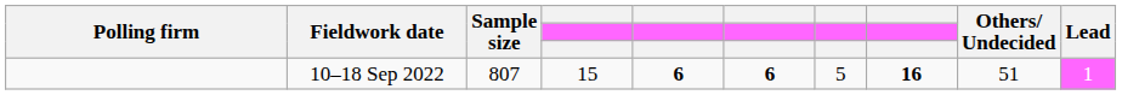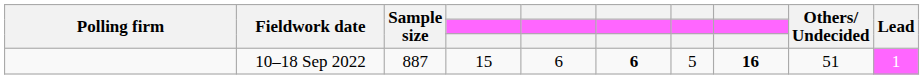 <table class="wikitable collapsible" style="text-align:center; font-size:95%; line-height:16px;">
 <tr>
 <th rowspan="3" style="width:200px;">Polling firm</th>
 <th rowspan="3" style="width:125px;">Fieldwork date</th>
 <th rowspan="3" style="width:40px;">Sample size</th>
 <th class="unsortable" style="width:60px;"></th>
 <th class="unsortable" style="width:60px;"></th>
 <th style="width:60px;"></th>
 <th style="width:30px;"></th>
 <th class="unsortable" style="width:60px;"></th>
 <th rowspan="3">Others/<br>Undecided</th>
 <th rowspan="3">Lead</th>
 </tr>
 <tr>
 <th style="color:inherit;background:#FF66FF;"></th>
 <th style="color:inherit;background:#FF66FF;"></th>
 <th style="color:inherit;background:#FF66FF;"></th>
 <th style="color:inherit;background:#FF66FF;"></th>
 <th style="color:inherit;background:#FF66FF;"></th>
 </tr>
 <tr>
 <th></th>
 <th></th>
 <th></th>
 <th></th>
 <th></th>
 </tr>
 <tr>
 <td></td>
 <td>10–18 Sep 2022</td>
-<td>807</td>
+<td>887</td>
 <td>15</td>
-<td><strong>6</strong></td>
+<td>6</td>
 <td><strong>6</strong></td>
 <td>5</td>
 <td><strong>16</strong></td>
 <td>51</td>
 <td style="background:#FF66FF; color:white;">1</td>
 </tr>
 </table>
